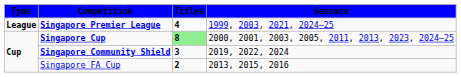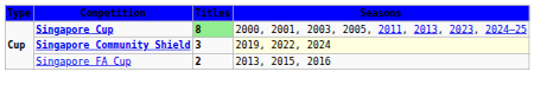 <table class="wikitable">
 <tr>
 <th style="background-color:blue;"><span>Type</span></th>
 <th style="background-color:blue;"><span><strong>Competition</strong></span></th>
 <th style="background-color:blue;"><span><strong>Titles</strong></span></th>
 <th style="background-color:blue;"><span><strong>Seasons</strong></span></th>
-</tr>
-<tr>
-<td><strong>League</strong></td>
-<td><strong><a href='#'>Singapore Premier League</a></strong></td>
-<td><strong>4</strong></td>
-<td><a href='#'>1999</a>, <a href='#'>2003</a>, <a href='#'>2021</a>, <a href='#'>2024–25</a></td>
 </tr>
 <tr>
 <td rowspan="3"><strong>Cup</strong></td>
 <td><strong><a href='#'>Singapore Cup</a></strong></td>
 <td style="background: lightgreen;"><strong>8</strong></td>
 <td>2000, 2001, 2003, 2005, <a href='#'>2011</a>, <a href='#'>2013</a>, <a href='#'>2023</a>, <a href='#'>2024–25</a></td>
 </tr>
 <tr>
 <td><strong><a href='#'>Singapore Community Shield</a></strong></td>
 <td><strong>3</strong></td>
-<td>2019, 2022, 2024</td>
+<td style="background: lightyellow;">2019, 2022, 2024</td>
 </tr>
 <tr>
 <td><a href='#'>Singapore FA Cup</a></td>
 <td><strong>2</strong></td>
 <td>2013, 2015, 2016</td>
 </tr>
 </table>
